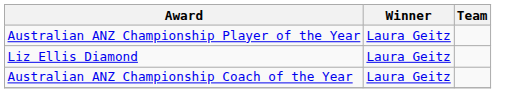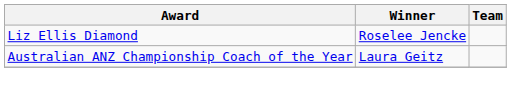 <table class="wikitable collapsible">
 <tr>
 <th>Award</th>
 <th>Winner</th>
 <th>Team</th>
 </tr>
 <tr>
-<td><a href='#'>Australian ANZ Championship Player of the Year</a></td>
-<td> <a href='#'>Laura Geitz</a></td>
-<td></td>
-</tr>
-<tr>
 <td><a href='#'>Liz Ellis Diamond</a></td>
-<td> <a href='#'>Laura Geitz</a></td>
+<td> <a href='#'>Roselee Jencke</a></td>
 <td></td>
 </tr>
 <tr>
 <td><a href='#'>Australian ANZ Championship Coach of the Year</a></td>
 <td> <a href='#'>Laura Geitz</a></td>
 <td></td>
 </tr>
 <tr>
 </tr>
 </table>
